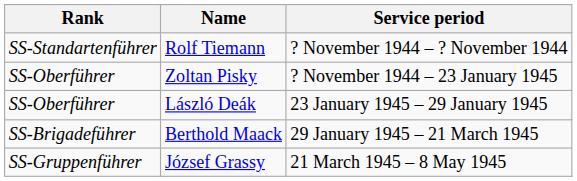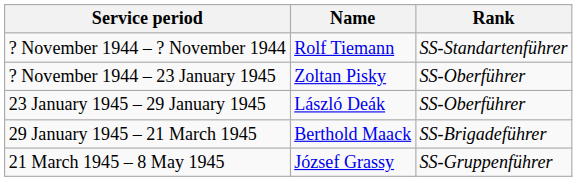 <table class="wikitable">
 <tr>
+<th>Service period</th>
+<th>Name</th>
 <th>Rank</th>
-<th>Name</th>
-<th>Service period</th>
 </tr>
 <tr>
+<td>? November 1944 – ? November 1944</td>
+<td><a href='#'>Rolf Tiemann</a></td>
 <td><em>SS-Standartenführer</em></td>
-<td><a href='#'>Rolf Tiemann</a></td>
-<td>? November 1944 – ? November 1944</td>
 </tr>
 <tr>
+<td>? November 1944 – 23 January 1945</td>
+<td><a href='#'>Zoltan Pisky</a></td>
 <td><em>SS-Oberführer</em></td>
-<td><a href='#'>Zoltan Pisky</a></td>
-<td>? November 1944 – 23 January 1945</td>
 </tr>
 <tr>
+<td>23 January 1945 – 29 January 1945</td>
+<td><a href='#'>László Deák</a></td>
 <td><em>SS-Oberführer</em></td>
-<td><a href='#'>László Deák</a></td>
-<td>23 January 1945 – 29 January 1945</td>
 </tr>
 <tr>
+<td>29 January 1945 – 21 March 1945</td>
+<td><a href='#'>Berthold Maack</a></td>
 <td><em>SS-Brigadeführer</em></td>
-<td><a href='#'>Berthold Maack</a></td>
-<td>29 January 1945 – 21 March 1945</td>
 </tr>
 <tr>
+<td>21 March 1945 – 8 May 1945</td>
+<td><a href='#'>József Grassy</a></td>
 <td><em>SS-Gruppenführer</em></td>
-<td><a href='#'>József Grassy</a></td>
-<td>21 March 1945 – 8 May 1945</td>
 </tr>
 </table>
